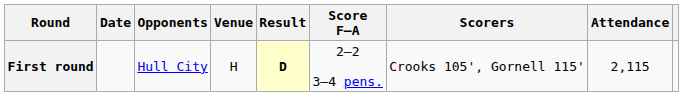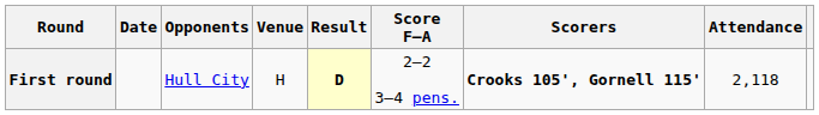 <table class="wikitable plainrowheaders" style="text-align:center">
 <tr>
 <th scope="col">Round</th>
 <th scope="col">Date</th>
 <th scope="col">Opponents</th>
 <th scope="col">Venue</th>
 <th scope="col">Result</th>
 <th scope="col">Score<br>F–A</th>
 <th scope="col" class="unsortable">Scorers</th>
 <th scope="col">Attendance</th>
 <th scope="col" class="unsortable"></th>
 </tr>
 <tr>
 <th scope="row">First round</th>
 <td scope="left"></td>
 <td align="left"><a href='#'>Hull City</a></td>
 <td>H</td>
 <td bgcolor="#FFFFCC"><strong>D</strong></td>
 <td>2–2<br> <br>3–4 <a href='#'>pens.</a></td>
-<td align="left">Crooks 105', Gornell 115'</td>
-<td>2,115</td>
+<td align="left"><strong>Crooks 105', Gornell 115'</strong></td>
+<td>2,118</td>
 <td></td>
 </tr>
 </table>
